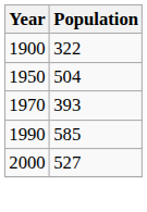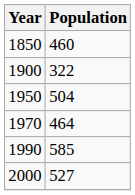 <table class="wikitable">
 <tr>
 <th>Year</th>
 <th>Population</th>
+</tr>
+<tr>
+<td>1850</td>
+<td>460</td>
 </tr>
 <tr>
 <td>1900</td>
 <td>322</td>
 </tr>
 <tr>
 <td>1950</td>
 <td>504</td>
 </tr>
 <tr>
 <td>1970</td>
-<td>393</td>
+<td>464</td>
 </tr>
 <tr>
 <td>1990</td>
 <td>585</td>
 </tr>
 <tr>
 <td>2000</td>
 <td>527</td>
 </tr>
 <tr>
 </tr>
 </table>
